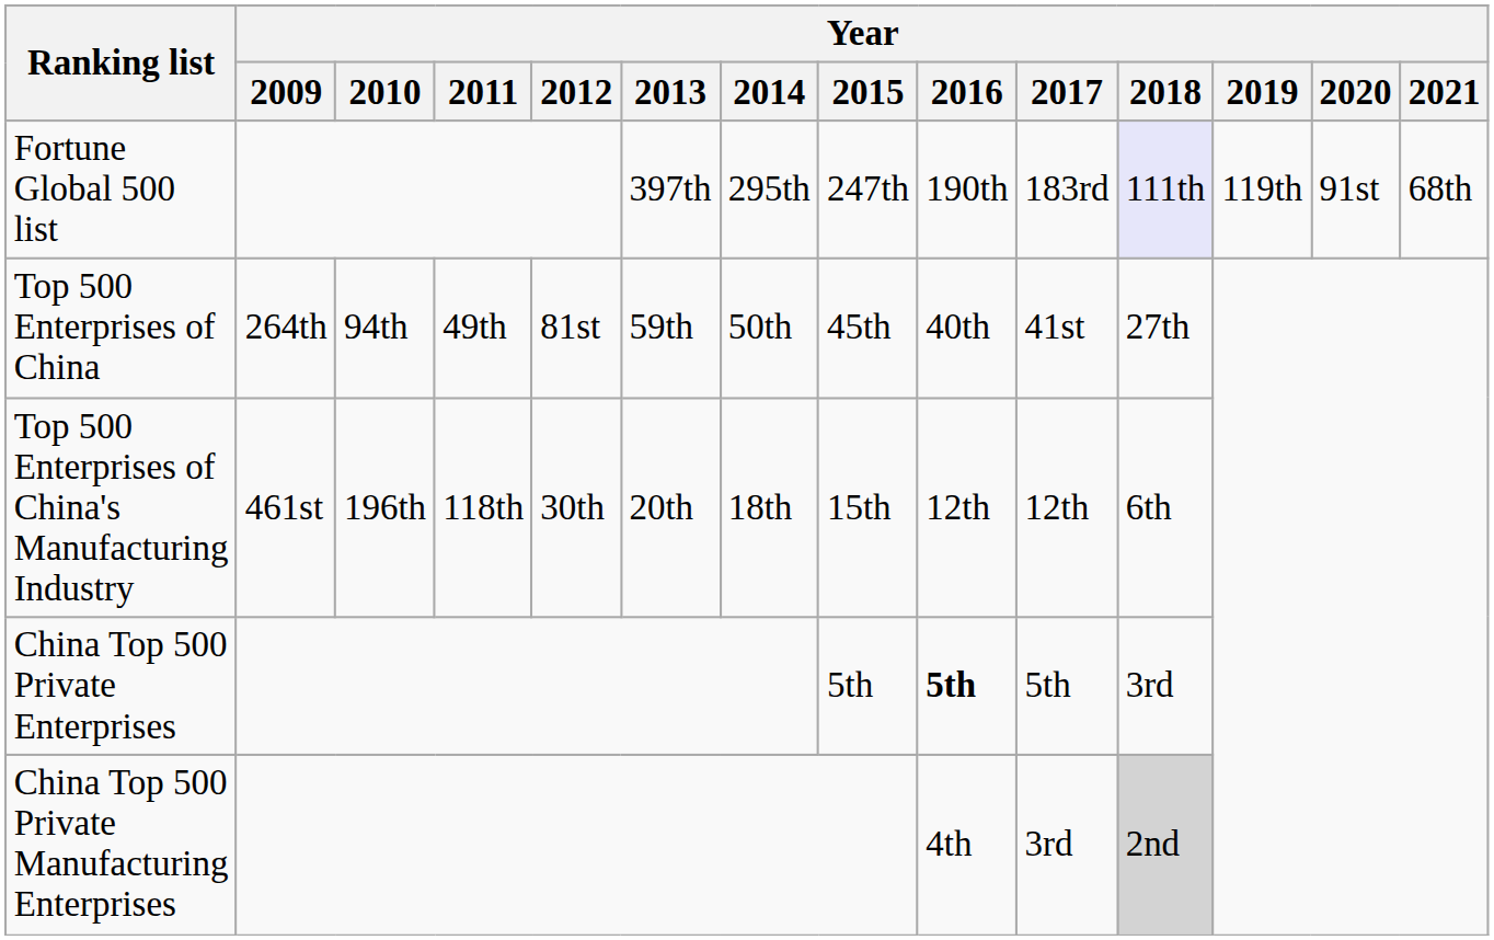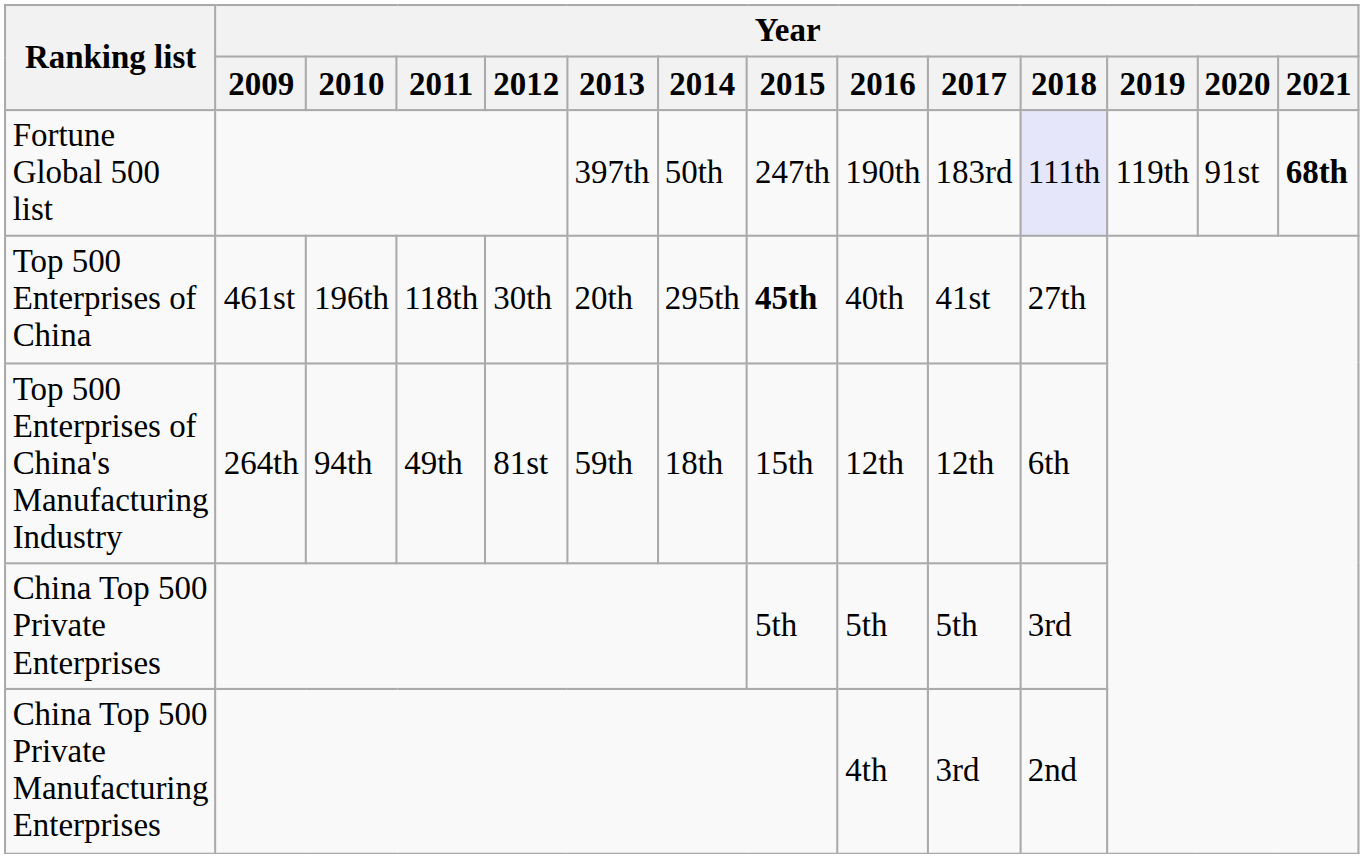 <table class="wikitable">
 <tr>
 <th rowspan="2">Ranking list</th>
 <th colspan="13">Year</th>
 </tr>
 <tr>
 <th>2009</th>
 <th>2010</th>
 <th>2011</th>
 <th>2012</th>
 <th>2013</th>
 <th>2014</th>
 <th>2015</th>
 <th>2016</th>
 <th>2017</th>
 <th>2018</th>
 <th>2019</th>
 <th>2020</th>
 <th>2021</th>
 </tr>
 <tr>
 <td>Fortune Global 500 list</td>
 <td colspan="4"></td>
 <td>397th</td>
-<td>295th</td>
+<td>50th</td>
 <td>247th</td>
 <td>190th</td>
 <td>183rd</td>
 <td style="background: lavender;">111th</td>
 <td>119th</td>
 <td>91st</td>
-<td>68th</td>
+<td><strong>68th</strong></td>
 </tr>
 <tr>
 <td>Top 500 Enterprises of China</td>
-<td>264th</td>
-<td>94th</td>
-<td>49th</td>
-<td>81st</td>
-<td>59th</td>
-<td>50th</td>
-<td>45th</td>
+<td>461st</td>
+<td>196th</td>
+<td>118th</td>
+<td>30th</td>
+<td>20th</td>
+<td>295th</td>
+<td><strong>45th</strong></td>
 <td>40th</td>
 <td>41st</td>
 <td>27th</td>
 </tr>
 <tr>
 <td>Top 500 Enterprises of China's Manufacturing Industry</td>
-<td>461st</td>
-<td>196th</td>
-<td>118th</td>
-<td>30th</td>
-<td>20th</td>
+<td>264th</td>
+<td>94th</td>
+<td>49th</td>
+<td>81st</td>
+<td>59th</td>
 <td>18th</td>
 <td>15th</td>
 <td>12th</td>
 <td>12th</td>
 <td>6th</td>
 </tr>
 <tr>
 <td>China Top 500 Private Enterprises</td>
 <td colspan="6"></td>
 <td>5th</td>
-<td><strong>5th</strong></td>
+<td>5th</td>
 <td>5th</td>
 <td>3rd</td>
 </tr>
 <tr>
 <td>China Top 500 Private Manufacturing Enterprises</td>
 <td colspan="7"></td>
 <td>4th</td>
 <td>3rd</td>
-<td style="background: lightgrey;">2nd</td>
+<td>2nd</td>
 </tr>
 </table>
